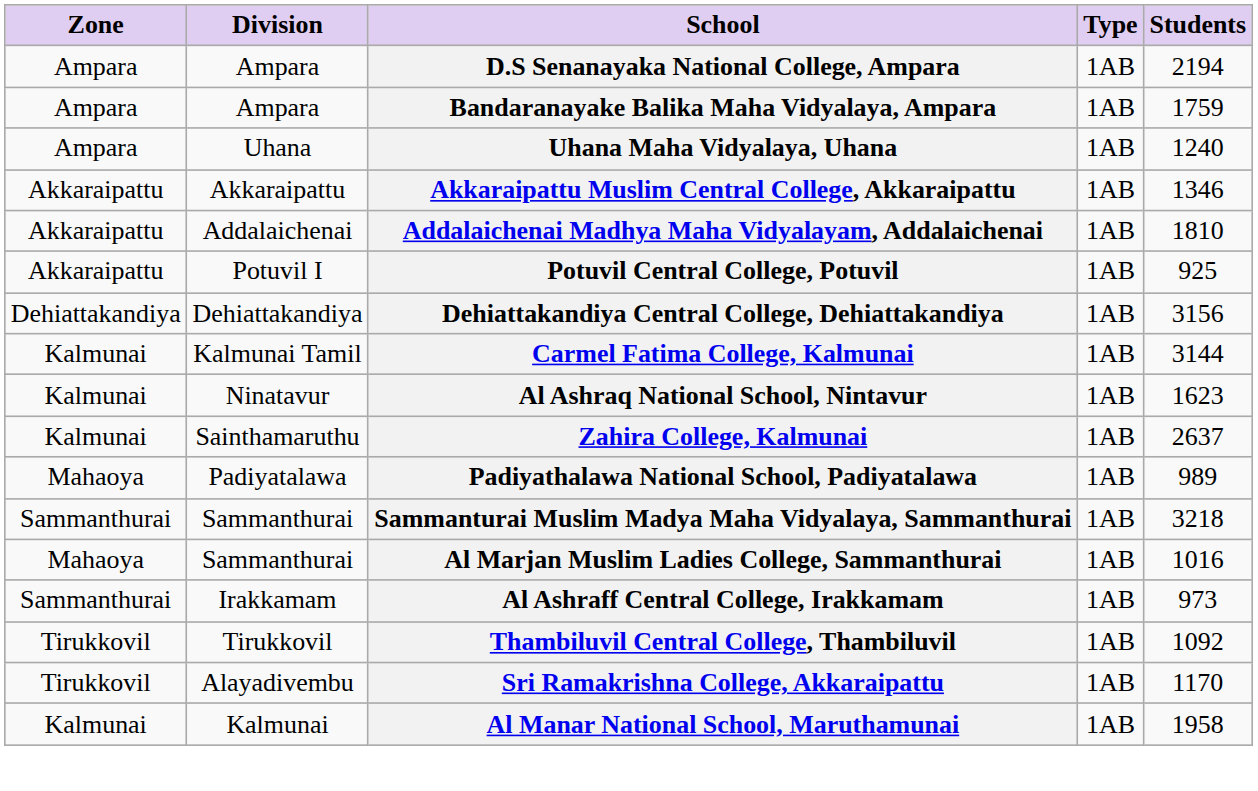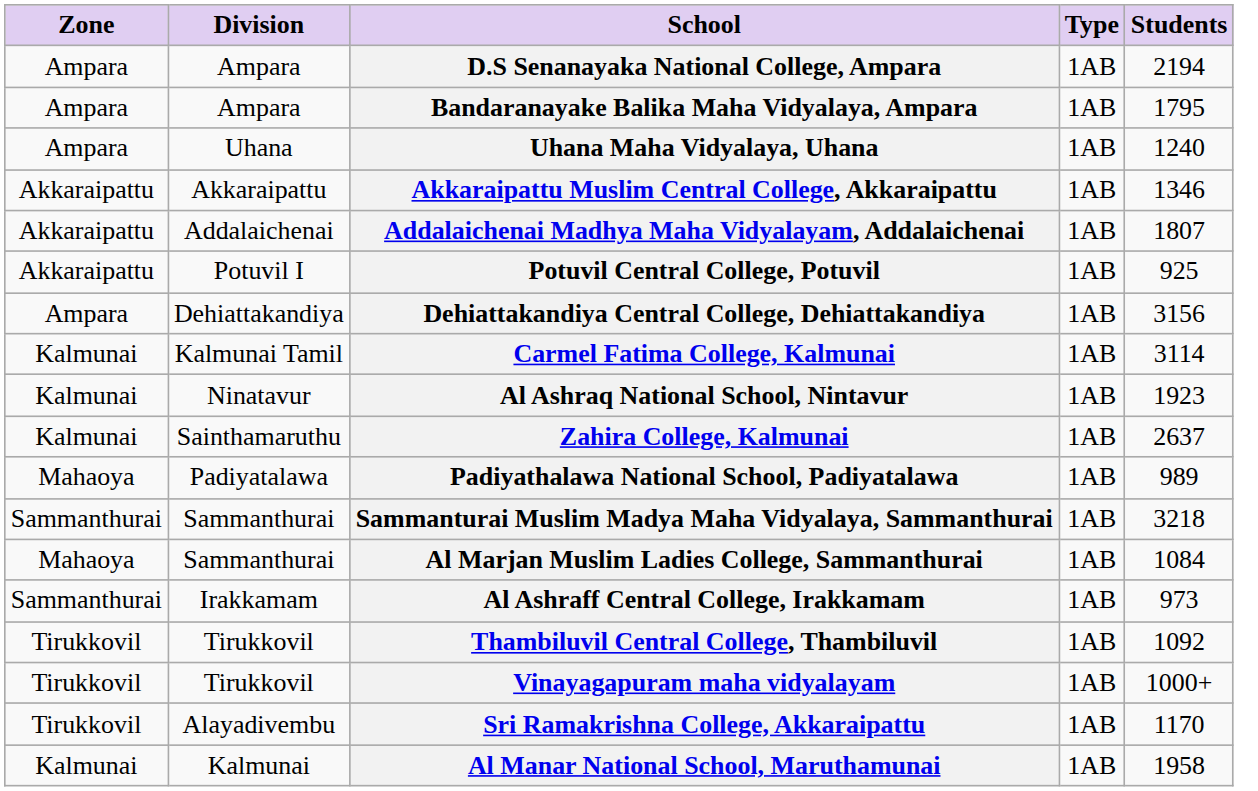 <table class="wikitable sortable" style="text-align:center; font-size:100%">
 <tr valign=bottom>
 <th style="background-color:#E0CEF2;">Zone</th>
 <th style="background-color:#E0CEF2;">Division</th>
 <th style="background-color:#E0CEF2;">School</th>
 <th style="background-color:#E0CEF2;">Type</th>
 <th style="background-color:#E0CEF2;">Students</th>
 </tr>
 <tr>
 <td>Ampara</td>
 <td>Ampara</td>
 <th>D.S Senanayaka National College, Ampara</th>
 <td>1AB</td>
 <td>2194</td>
 </tr>
 <tr>
 <td>Ampara</td>
 <td>Ampara</td>
 <th>Bandaranayake Balika Maha Vidyalaya, Ampara</th>
 <td>1AB</td>
-<td>1759</td>
+<td>1795</td>
 </tr>
 <tr>
 <td>Ampara</td>
 <td>Uhana</td>
 <th>Uhana Maha Vidyalaya, Uhana</th>
 <td>1AB</td>
 <td>1240</td>
 </tr>
 <tr>
 <td>Akkaraipattu</td>
 <td>Akkaraipattu</td>
 <th><a href='#'>Akkaraipattu Muslim Central College</a>, Akkaraipattu</th>
 <td>1AB</td>
 <td>1346</td>
 </tr>
 <tr>
 <td>Akkaraipattu</td>
 <td>Addalaichenai</td>
 <th><a href='#'>Addalaichenai Madhya Maha Vidyalayam</a>, Addalaichenai</th>
 <td>1AB</td>
-<td>1810</td>
+<td>1807</td>
 </tr>
 <tr>
 <td>Akkaraipattu</td>
 <td>Potuvil I</td>
 <th>Potuvil Central College, Potuvil</th>
 <td>1AB</td>
 <td>925</td>
 </tr>
 <tr>
-<td>Dehiattakandiya</td>
+<td>Ampara</td>
 <td>Dehiattakandiya</td>
 <th>Dehiattakandiya Central College, Dehiattakandiya</th>
 <td>1AB</td>
 <td>3156</td>
 </tr>
 <tr>
 <td>Kalmunai</td>
 <td>Kalmunai Tamil</td>
 <th><a href='#'>Carmel Fatima College, Kalmunai</a></th>
 <td>1AB</td>
-<td>3144</td>
+<td>3114</td>
 </tr>
 <tr>
 <td>Kalmunai</td>
 <td>Ninatavur</td>
 <th>Al Ashraq National School, Nintavur</th>
 <td>1AB</td>
-<td>1623</td>
+<td>1923</td>
 </tr>
 <tr>
 <td>Kalmunai</td>
 <td>Sainthamaruthu</td>
 <th><a href='#'>Zahira College, Kalmunai</a></th>
 <td>1AB</td>
 <td>2637</td>
 </tr>
 <tr>
 <td>Mahaoya</td>
 <td>Padiyatalawa</td>
 <th>Padiyathalawa National School, Padiyatalawa</th>
 <td>1AB</td>
 <td>989</td>
 </tr>
 <tr>
 <td>Sammanthurai</td>
 <td>Sammanthurai</td>
 <th>Sammanturai Muslim Madya Maha Vidyalaya, Sammanthurai </th>
 <td>1AB</td>
 <td>3218</td>
 </tr>
 <tr>
 <td>Mahaoya</td>
 <td>Sammanthurai</td>
 <th>Al Marjan Muslim Ladies College, Sammanthurai</th>
 <td>1AB</td>
-<td>1016</td>
+<td>1084</td>
 </tr>
 <tr>
 <td>Sammanthurai</td>
 <td>Irakkamam</td>
 <th>Al Ashraff Central College, Irakkamam</th>
 <td>1AB</td>
 <td>973</td>
 </tr>
 <tr>
 <td>Tirukkovil</td>
 <td>Tirukkovil</td>
 <th><a href='#'>Thambiluvil Central College</a>, Thambiluvil </th>
 <td>1AB</td>
 <td>1092</td>
 </tr>
 <tr>
 <td>Tirukkovil</td>
+<td>Tirukkovil</td>
+<th><a href='#'>Vinayagapuram maha vidyalayam</a></th>
+<td>1AB</td>
+<td>1000+</td>
+</tr>
+<tr>
+<td>Tirukkovil</td>
 <td>Alayadivembu</td>
 <th><a href='#'>Sri Ramakrishna College, Akkaraipattu</a></th>
 <td>1AB</td>
 <td>1170</td>
 </tr>
 <tr>
 <td>Kalmunai</td>
 <td>Kalmunai</td>
 <th><a href='#'>Al Manar National School, Maruthamunai</a></th>
 <td>1AB</td>
 <td>1958</td>
 </tr>
 </table>
